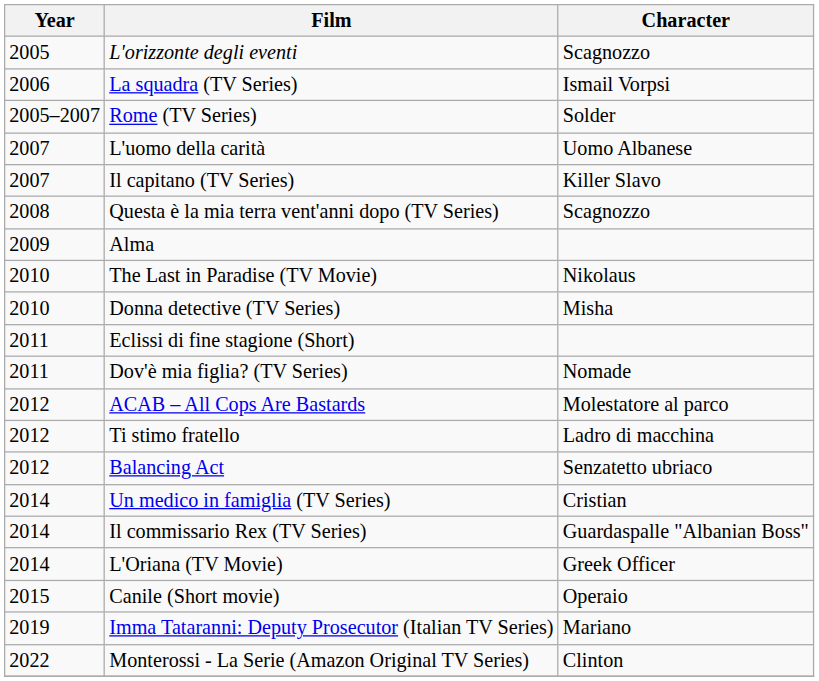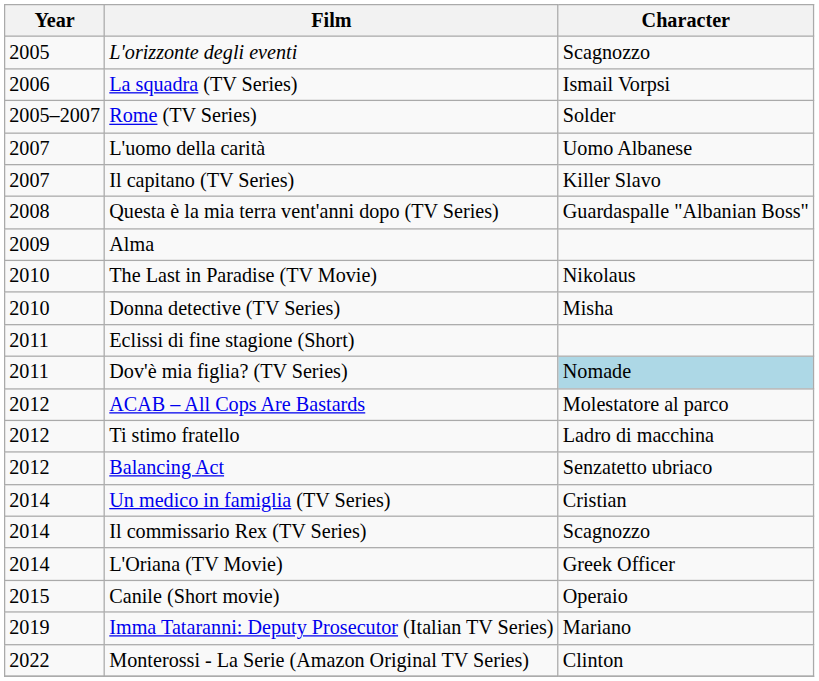 <table class="wikitable">
 <tr>
 <th>Year</th>
 <th>Film</th>
 <th>Character</th>
 </tr>
 <tr>
 <td>2005</td>
 <td><em>L'orizzonte degli eventi </em></td>
 <td>Scagnozzo</td>
 </tr>
 <tr>
 <td>2006</td>
 <td><a href='#'>La squadra</a> (TV Series)</td>
 <td>Ismail Vorpsi</td>
 </tr>
 <tr>
 <td>2005–2007</td>
 <td><a href='#'>Rome</a> (TV Series)</td>
 <td>Solder</td>
 </tr>
 <tr>
 <td>2007</td>
 <td>L'uomo della carità</td>
 <td>Uomo Albanese</td>
 </tr>
 <tr>
 <td>2007</td>
 <td>Il capitano (TV Series)</td>
 <td>Killer Slavo</td>
 </tr>
 <tr>
 <td>2008</td>
 <td>Questa è la mia terra vent'anni dopo (TV Series)</td>
-<td>Scagnozzo</td>
+<td>Guardaspalle "Albanian Boss"</td>
 </tr>
 <tr>
 <td>2009</td>
 <td>Alma</td>
 <td></td>
 </tr>
 <tr>
 <td>2010</td>
 <td>The Last in Paradise (TV Movie)</td>
 <td>Nikolaus</td>
 </tr>
 <tr>
 <td>2010</td>
 <td>Donna detective (TV Series)</td>
 <td>Misha</td>
 </tr>
 <tr>
 <td>2011</td>
 <td>Eclissi di fine stagione (Short)</td>
 <td></td>
 </tr>
 <tr>
 <td>2011</td>
 <td>Dov'è mia figlia? (TV Series)</td>
-<td>Nomade</td>
+<td style="background: lightblue;">Nomade</td>
 </tr>
 <tr>
 <td>2012</td>
 <td><a href='#'>ACAB – All Cops Are Bastards</a></td>
 <td>Molestatore al parco</td>
 </tr>
 <tr>
 <td>2012</td>
 <td>Ti stimo fratello</td>
 <td>Ladro di macchina</td>
 </tr>
 <tr>
 <td>2012</td>
 <td><a href='#'>Balancing Act</a></td>
 <td>Senzatetto ubriaco</td>
 </tr>
 <tr>
 <td>2014</td>
 <td><a href='#'>Un medico in famiglia</a> (TV Series)</td>
 <td>Cristian</td>
 </tr>
 <tr>
 <td>2014</td>
 <td>Il commissario Rex (TV Series)</td>
-<td>Guardaspalle "Albanian Boss"</td>
+<td>Scagnozzo</td>
 </tr>
 <tr>
 <td>2014</td>
 <td>L'Oriana (TV Movie)</td>
 <td>Greek Officer</td>
 </tr>
 <tr>
 <td>2015</td>
 <td>Canile (Short movie)</td>
 <td>Operaio</td>
 </tr>
 <tr>
 <td>2019</td>
 <td><a href='#'>Imma Tataranni: Deputy Prosecutor</a> (Italian TV Series)</td>
 <td>Mariano</td>
 </tr>
 <tr>
 <td>2022</td>
 <td>Monterossi - La Serie (Amazon Original TV Series)</td>
 <td>Clinton</td>
 </tr>
 <tr>
 </tr>
 </table>
